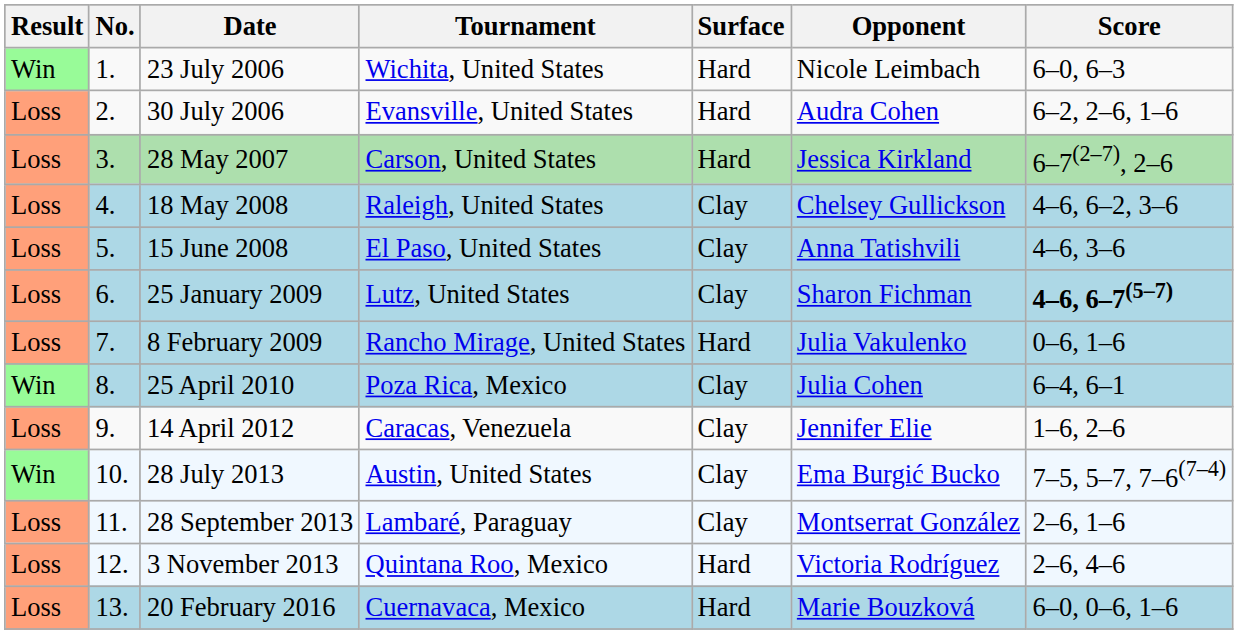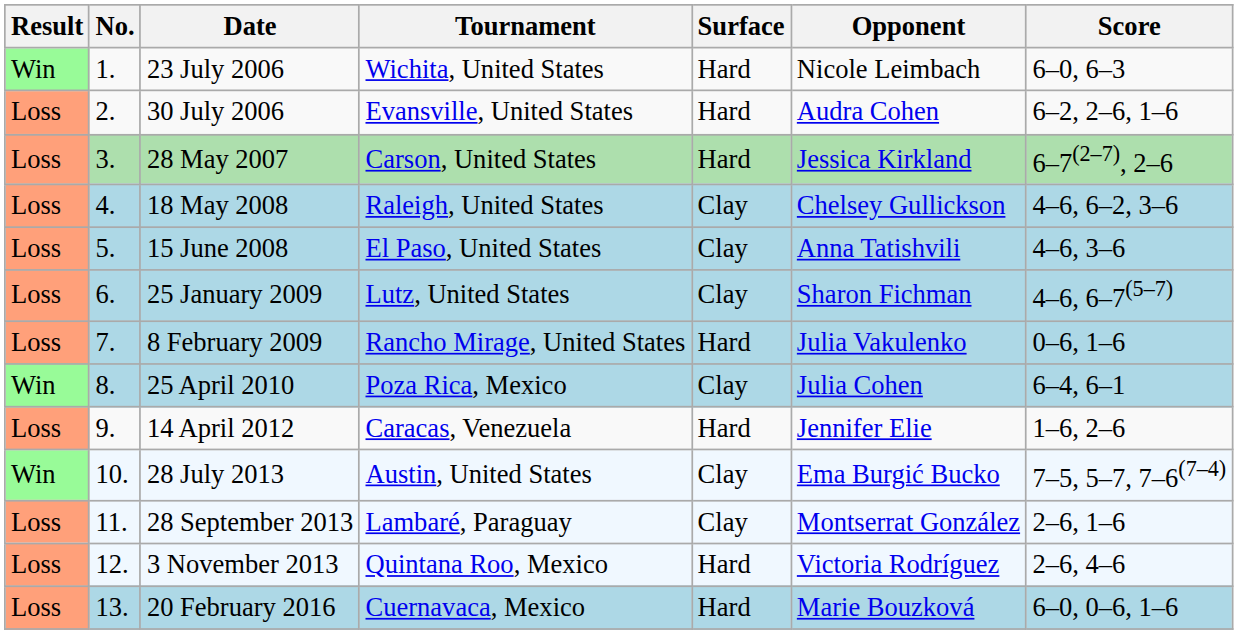 <table class="sortable wikitable" style=font-size:97%>
 <tr>
 <th>Result</th>
 <th>No.</th>
 <th>Date</th>
 <th>Tournament</th>
 <th>Surface</th>
 <th>Opponent</th>
 <th>Score</th>
 </tr>
 <tr>
 <td style="background:#98fb98;">Win</td>
 <td>1.</td>
 <td>23 July 2006</td>
 <td><a href='#'>Wichita</a>, United States</td>
 <td>Hard</td>
 <td> Nicole Leimbach</td>
 <td>6–0, 6–3</td>
 </tr>
 <tr>
 <td style="background:#ffa07a;">Loss</td>
 <td>2.</td>
 <td>30 July 2006</td>
 <td><a href='#'>Evansville</a>, United States</td>
 <td>Hard</td>
 <td> <a href='#'>Audra Cohen</a></td>
 <td>6–2, 2–6, 1–6</td>
 </tr>
 <tr style="background:#addfad;">
 <td style="background:#ffa07a;">Loss</td>
 <td>3.</td>
 <td>28 May 2007</td>
 <td><a href='#'>Carson</a>, United States</td>
 <td>Hard</td>
 <td> <a href='#'>Jessica Kirkland</a></td>
 <td>6–7<sup>(2–7)</sup>, 2–6</td>
 </tr>
 <tr style="background:lightblue;">
 <td style="background:#ffa07a;">Loss</td>
 <td>4.</td>
 <td>18 May 2008</td>
 <td><a href='#'>Raleigh</a>, United States</td>
 <td>Clay</td>
 <td> <a href='#'>Chelsey Gullickson</a></td>
 <td>4–6, 6–2, 3–6</td>
 </tr>
 <tr style="background:lightblue;">
 <td style="background:#ffa07a;">Loss</td>
 <td>5.</td>
 <td>15 June 2008</td>
 <td><a href='#'>El Paso</a>, United States</td>
 <td>Clay</td>
 <td> <a href='#'>Anna Tatishvili</a></td>
 <td>4–6, 3–6</td>
 </tr>
 <tr style="background:lightblue;">
 <td style="background:#ffa07a;">Loss</td>
 <td>6.</td>
 <td>25 January 2009</td>
 <td><a href='#'>Lutz</a>, United States</td>
 <td>Clay</td>
 <td> <a href='#'>Sharon Fichman</a></td>
-<td><strong>4–6, 6–7<sup>(5–7)</sup></strong></td>
+<td>4–6, 6–7<sup>(5–7)</sup></td>
 </tr>
 <tr style="background:lightblue;">
 <td style="background:#ffa07a;">Loss</td>
 <td>7.</td>
 <td>8 February 2009</td>
 <td><a href='#'>Rancho Mirage</a>, United States</td>
 <td>Hard</td>
 <td> <a href='#'>Julia Vakulenko</a></td>
 <td>0–6, 1–6</td>
 </tr>
 <tr style="background:lightblue;">
 <td style="background:#98fb98;">Win</td>
 <td>8.</td>
 <td>25 April 2010</td>
 <td><a href='#'>Poza Rica</a>, Mexico</td>
 <td>Clay</td>
 <td> <a href='#'>Julia Cohen</a></td>
 <td>6–4, 6–1</td>
 </tr>
 <tr>
 <td style="background:#ffa07a;">Loss</td>
 <td>9.</td>
 <td>14 April 2012</td>
 <td><a href='#'>Caracas</a>, Venezuela</td>
-<td>Clay</td>
+<td>Hard</td>
 <td> <a href='#'>Jennifer Elie</a></td>
 <td>1–6, 2–6</td>
 </tr>
 <tr style="background:#f0f8ff;">
 <td style="background:#98fb98;">Win</td>
 <td>10.</td>
 <td>28 July 2013</td>
 <td><a href='#'>Austin</a>, United States</td>
 <td>Clay</td>
 <td> <a href='#'>Ema Burgić Bucko</a></td>
 <td>7–5, 5–7, 7–6<sup>(7–4)</sup></td>
 </tr>
 <tr style="Background:#f0f8ff;">
 <td style="background:#ffa07a;">Loss</td>
 <td>11.</td>
 <td>28 September 2013</td>
 <td><a href='#'>Lambaré</a>, Paraguay</td>
 <td>Clay</td>
 <td> <a href='#'>Montserrat González</a></td>
 <td>2–6, 1–6</td>
 </tr>
 <tr style="background:#f0f8ff;">
 <td style="background:#ffa07a;">Loss</td>
 <td>12.</td>
 <td>3 November 2013</td>
 <td><a href='#'>Quintana Roo</a>, Mexico</td>
 <td>Hard</td>
 <td> <a href='#'>Victoria Rodríguez</a></td>
 <td>2–6, 4–6</td>
 </tr>
 <tr style="background:lightblue;">
 <td style="background:#ffa07a;">Loss</td>
 <td>13.</td>
 <td>20 February 2016</td>
 <td><a href='#'>Cuernavaca</a>, Mexico</td>
 <td>Hard</td>
 <td> <a href='#'>Marie Bouzková</a></td>
 <td>6–0, 0–6, 1–6</td>
 </tr>
 </table>
